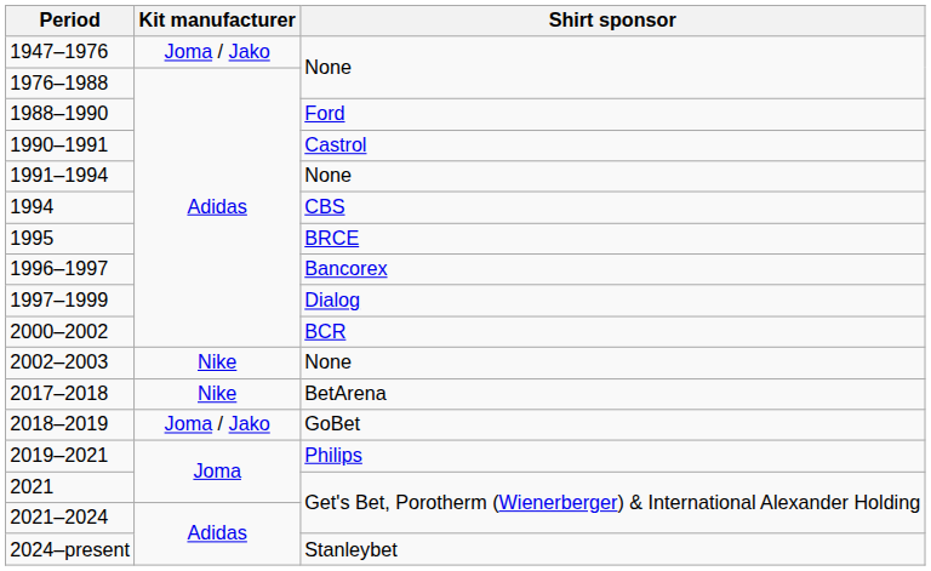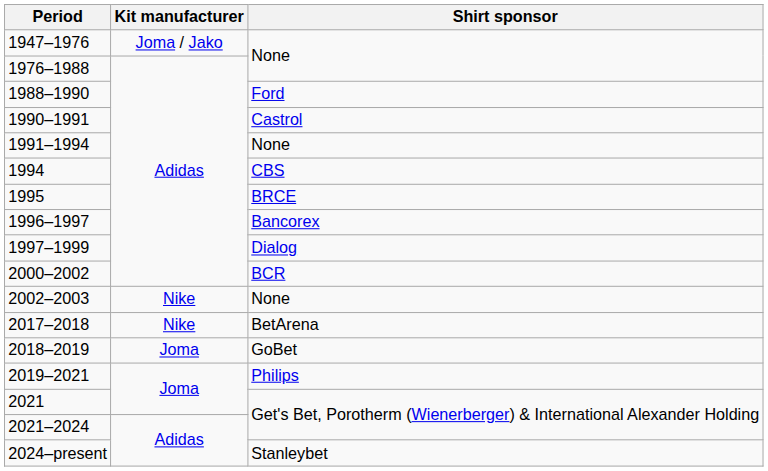 <table class="wikitable" style="text-align: left">
 <tr>
 <th>Period</th>
 <th>Kit manufacturer</th>
 <th>Shirt sponsor</th>
 </tr>
 <tr>
 <td>1947–1976</td>
 <td align=center rowspan=1> <a href='#'>Joma</a> /  <a href='#'>Jako</a></td>
 <td align=left rowspan=2>None</td>
 </tr>
 <tr>
 <td>1976–1988</td>
 <td align=center rowspan=9> <a href='#'>Adidas</a></td>
 </tr>
 <tr>
 <td>1988–1990</td>
 <td rowspan=1> <a href='#'>Ford</a></td>
 </tr>
 <tr>
 <td>1990–1991</td>
 <td rowspan=1> <a href='#'>Castrol</a></td>
 </tr>
 <tr>
 <td>1991–1994</td>
 <td align=left rowspan=1>None</td>
 </tr>
 <tr>
 <td align=left>1994</td>
 <td rowspan=1> <a href='#'>CBS</a></td>
 </tr>
 <tr>
 <td align=left>1995</td>
 <td rowspan=1> <a href='#'>BRCE</a></td>
 </tr>
 <tr>
 <td>1996–1997</td>
 <td rowspan=1> <a href='#'>Bancorex</a></td>
 </tr>
 <tr>
 <td>1997–1999</td>
 <td rowspan=1> <a href='#'>Dialog</a></td>
 </tr>
 <tr>
 <td>2000–2002</td>
 <td rowspan=1> <a href='#'>BCR</a></td>
 </tr>
 <tr>
 <td>2002–2003</td>
 <td align=center rowspan=1> <a href='#'>Nike</a></td>
 <td rowspan=1>None</td>
 </tr>
 <tr>
 <td>2017–2018</td>
 <td align=center rowspan=1> <a href='#'>Nike</a></td>
 <td align=left rowspan=1> BetArena</td>
 </tr>
 <tr>
 <td>2018–2019</td>
-<td align=center rowspan=1> <a href='#'>Joma</a> /  <a href='#'>Jako</a></td>
+<td align=center rowspan=1> <a href='#'>Joma</a></td>
 <td align=left rowspan=1> GoBet</td>
 </tr>
 <tr>
 <td>2019–2021</td>
 <td align=center rowspan=2> <a href='#'>Joma</a></td>
 <td rowspan=1> <a href='#'>Philips</a></td>
 </tr>
 <tr>
 <td>2021</td>
 <td rowspan=2> Get's Bet,  Porotherm (<a href='#'>Wienerberger</a>) &  International Alexander Holding</td>
 </tr>
 <tr>
 <td>2021–2024</td>
 <td rowspan="2" align="center"> <a href='#'>Adidas</a></td>
 </tr>
 <tr>
 <td>2024–present</td>
 <td rowspan="1"> Stanleybet</td>
 </tr>
 </table>
